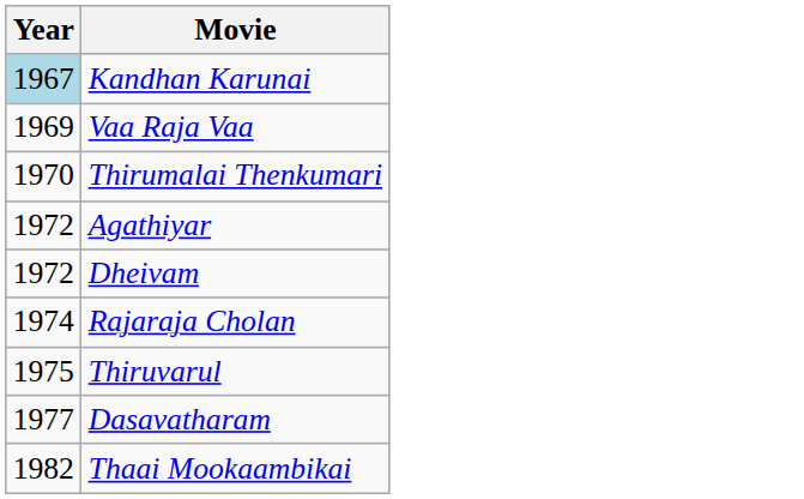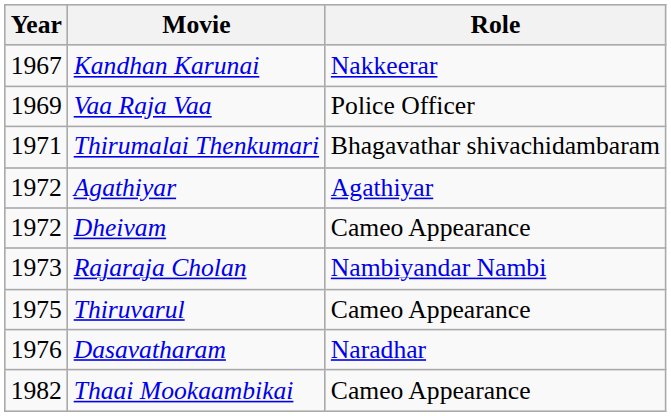 <table class="wikitable">
 <tr>
 <th>Year</th>
 <th>Movie</th>
+<th>Role</th>
 </tr>
 <tr>
-<td style="background: lightblue;">1967</td>
+<td>1967</td>
 <td><em><a href='#'>Kandhan Karunai</a></em></td>
+<td><a href='#'>Nakkeerar</a></td>
 </tr>
 <tr>
 <td>1969</td>
 <td><em><a href='#'>Vaa Raja Vaa</a></em></td>
+<td>Police Officer</td>
 </tr>
 <tr>
-<td>1970</td>
+<td>1971</td>
 <td><em><a href='#'>Thirumalai Thenkumari</a></em></td>
+<td>Bhagavathar shivachidambaram</td>
 </tr>
 <tr>
 <td>1972</td>
 <td><em><a href='#'>Agathiyar</a></em></td>
+<td><a href='#'>Agathiyar</a></td>
 </tr>
 <tr>
 <td>1972</td>
 <td><em><a href='#'>Dheivam</a></em></td>
+<td>Cameo Appearance</td>
 </tr>
 <tr>
-<td>1974</td>
+<td>1973</td>
 <td><em><a href='#'>Rajaraja Cholan</a></em></td>
+<td><a href='#'>Nambiyandar Nambi</a></td>
 </tr>
 <tr>
 <td>1975</td>
 <td><em><a href='#'>Thiruvarul</a></em></td>
+<td>Cameo Appearance</td>
 </tr>
 <tr>
-<td>1977</td>
+<td>1976</td>
 <td><em><a href='#'>Dasavatharam</a></em></td>
+<td><a href='#'>Naradhar</a></td>
 </tr>
 <tr>
 <td>1982</td>
 <td><em><a href='#'>Thaai Mookaambikai</a></em></td>
+<td>Cameo Appearance</td>
 </tr>
 </table>
